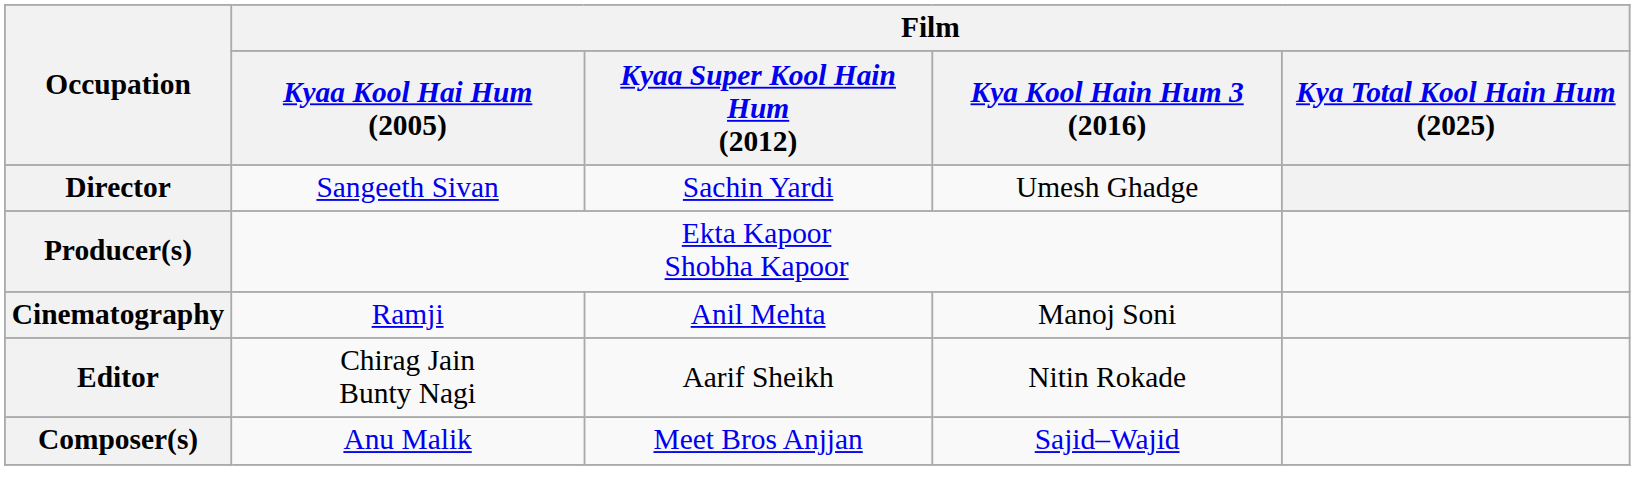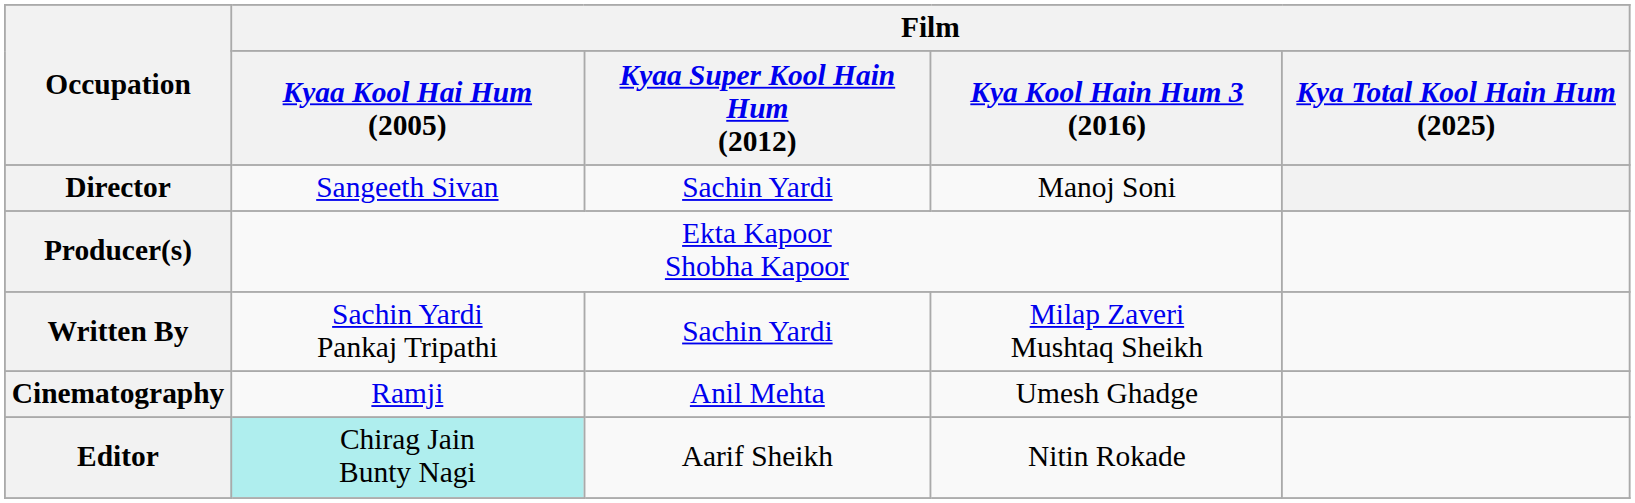 <table class="wikitable" style="text-align:center;" width="100%">
 <tr>
 <th rowspan="2">Occupation</th>
 <th colspan="4">Film</th>
 </tr>
 <tr>
 <th style="width:25%;"><em><a href='#'>Kyaa Kool Hai Hum</a></em> <br>(2005)</th>
 <th style="width:25%;"><em><a href='#'>Kyaa Super Kool Hain Hum</a></em> <br>(2012)</th>
 <th style="width:25%;"><em><a href='#'>Kya Kool Hain Hum 3</a></em><br>(2016)</th>
 <th style="width:25%;"><em><a href='#'>Kya Total Kool Hain Hum</a></em> <br>(2025)</th>
 </tr>
 <tr>
 <th>Director</th>
 <td><a href='#'>Sangeeth Sivan</a></td>
 <td><a href='#'>Sachin Yardi</a></td>
-<td>Umesh Ghadge</td>
+<td>Manoj Soni</td>
 <th></th>
 </tr>
 <tr>
 <th>Producer(s)</th>
 <td colspan="3"><a href='#'>Ekta Kapoor</a> <br><a href='#'>Shobha Kapoor</a></td>
 <td></td>
 </tr>
 <tr>
+<th>Written By</th>
+<td><a href='#'>Sachin Yardi</a> <br> Pankaj Tripathi</td>
+<td><a href='#'>Sachin Yardi</a></td>
+<td><a href='#'>Milap Zaveri</a> <br>Mushtaq Sheikh</td>
+<td></td>
+</tr>
+<tr>
 <th>Cinematography</th>
 <td><a href='#'>Ramji</a></td>
 <td><a href='#'>Anil Mehta</a></td>
-<td>Manoj Soni</td>
+<td>Umesh Ghadge</td>
 <td></td>
 </tr>
 <tr>
 <th>Editor</th>
-<td>Chirag Jain<br>Bunty Nagi</td>
+<td style="background: paleturquoise;">Chirag Jain<br>Bunty Nagi</td>
 <td>Aarif Sheikh</td>
 <td>Nitin Rokade</td>
 <td></td>
 </tr>
-<tr>
-<th>Composer(s)</th>
-<td><a href='#'>Anu Malik</a></td>
-<td><a href='#'>Meet Bros Anjjan</a></td>
-<td><a href='#'>Sajid–Wajid</a></td>
-<td></td>
-</tr>
 </table>
